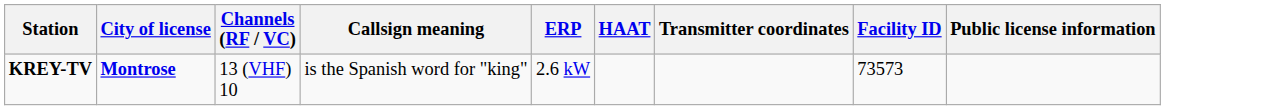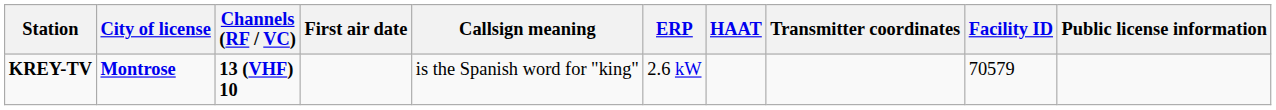 <table class="wikitable">
 <tr>
 <th>Station</th>
 <th><a href='#'>City of license</a></th>
 <th><a href='#'>Channels</a><br>(<a href='#'>RF</a> / <a href='#'>VC</a>)</th>
+<th>First air date</th>
 <th>Callsign meaning</th>
 <th><a href='#'>ERP</a></th>
 <th><a href='#'>HAAT</a></th>
 <th>Transmitter coordinates</th>
 <th><a href='#'>Facility ID</a></th>
 <th>Public license information</th>
 </tr>
 <tr style="vertical-align: top; text-align: left;">
 <td><strong>KREY-TV</strong></td>
 <td><strong><a href='#'>Montrose</a></strong></td>
-<td>13 (<a href='#'>VHF</a>)<br>10</td>
+<td><strong>13 (<a href='#'>VHF</a>)<br>10</strong></td>
+<td></td>
 <td> is the Spanish word for "king"</td>
 <td>2.6 <a href='#'>kW</a></td>
 <td></td>
 <td></td>
-<td>73573</td>
+<td>70579</td>
 <td><br></td>
 </tr>
 </table>
